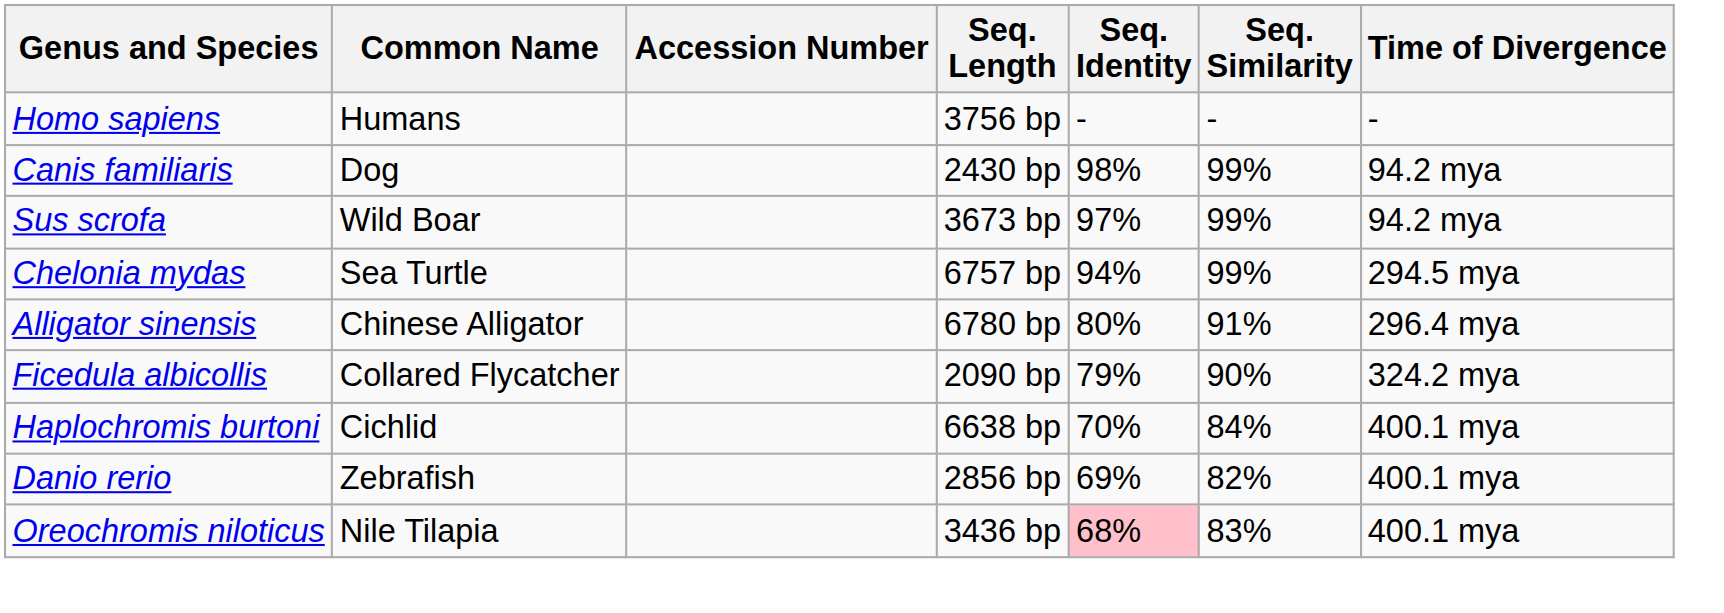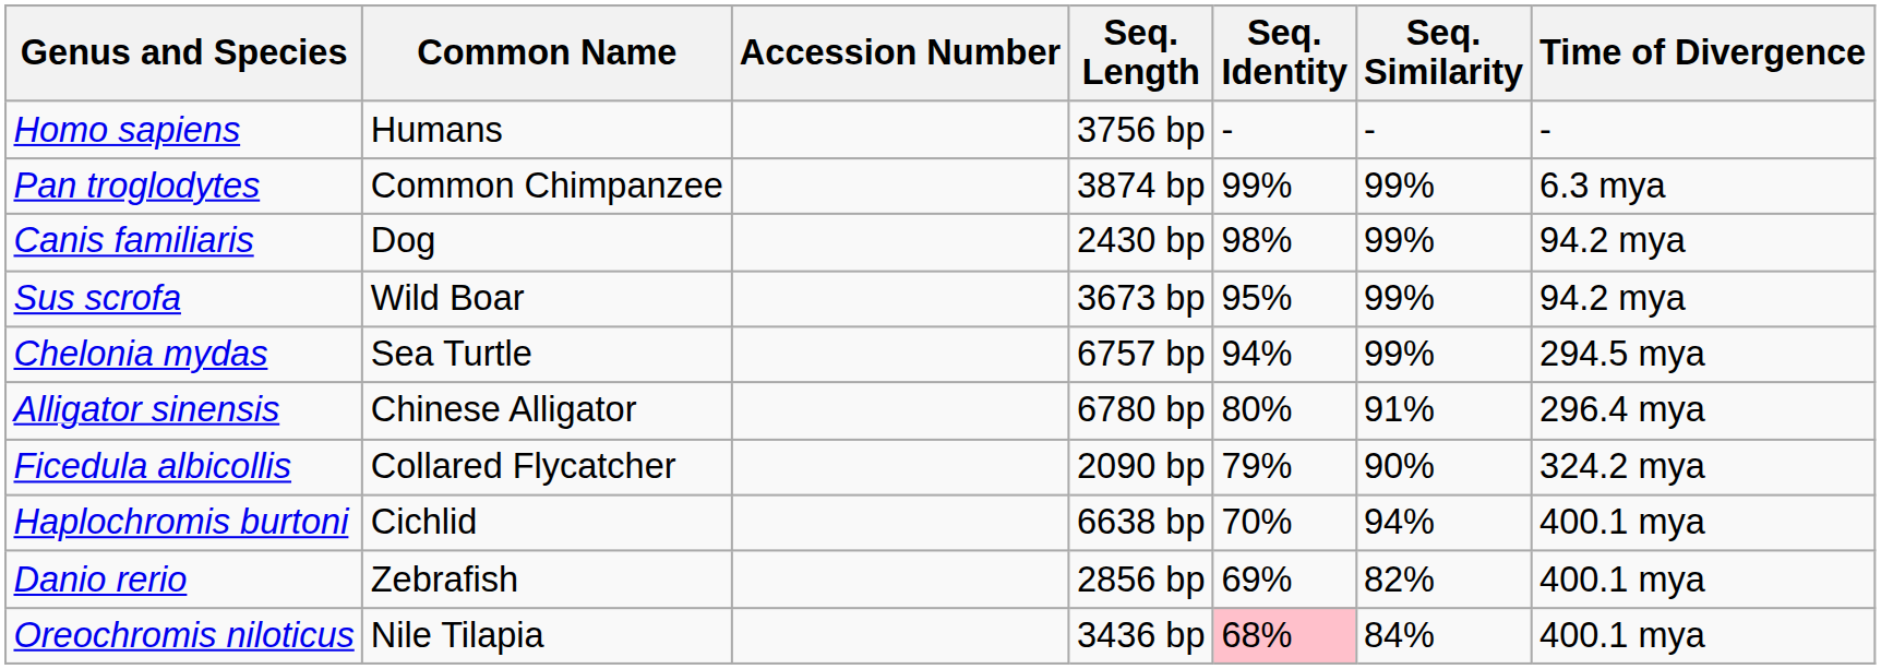 <table class="sortable wikitable">
 <tr>
 <th><strong>Genus and Species</strong></th>
 <th><strong>Common Name</strong></th>
 <th><strong>Accession Number</strong></th>
 <th><strong>Seq.<br>Length</strong></th>
 <th><strong>Seq.<br>Identity</strong></th>
 <th><strong>Seq.<br>Similarity</strong></th>
 <th><strong>Time of Divergence</strong></th>
 </tr>
 <tr>
 <td><a href='#'><em>Homo sapiens</em></a></td>
 <td>Humans</td>
 <td></td>
 <td>3756 bp</td>
 <td>-</td>
 <td>-</td>
 <td>-</td>
 </tr>
 <tr>
+<td><em><a href='#'>Pan troglodytes</a></em></td>
+<td>Common Chimpanzee</td>
+<td></td>
+<td>3874 bp</td>
+<td>99%</td>
+<td>99%</td>
+<td>6.3 mya</td>
+</tr>
+<tr>
 <td><em><a href='#'>Canis familiaris</a></em></td>
 <td>Dog</td>
 <td></td>
 <td>2430 bp</td>
 <td>98%</td>
 <td>99%</td>
 <td>94.2 mya</td>
 </tr>
 <tr>
 <td><em><a href='#'>Sus scrofa</a></em></td>
 <td>Wild Boar</td>
 <td></td>
 <td>3673 bp</td>
-<td>97%</td>
+<td>95%</td>
 <td>99%</td>
 <td>94.2 mya</td>
 </tr>
 <tr>
 <td><em><a href='#'>Chelonia mydas</a></em></td>
 <td>Sea Turtle</td>
 <td></td>
 <td>6757 bp</td>
 <td>94%</td>
 <td>99%</td>
 <td>294.5 mya</td>
 </tr>
 <tr>
 <td><em><a href='#'>Alligator sinensis</a></em></td>
 <td>Chinese Alligator</td>
 <td></td>
 <td>6780 bp</td>
 <td>80%</td>
 <td>91%</td>
 <td>296.4 mya</td>
 </tr>
 <tr>
 <td><em><a href='#'>Ficedula albicollis</a></em></td>
 <td>Collared Flycatcher</td>
 <td></td>
 <td>2090 bp</td>
 <td>79%</td>
 <td>90%</td>
 <td>324.2 mya</td>
 </tr>
 <tr>
 <td><em><a href='#'>Haplochromis burtoni</a></em></td>
 <td>Cichlid</td>
 <td></td>
 <td>6638 bp</td>
 <td>70%</td>
-<td>84%</td>
+<td>94%</td>
 <td>400.1 mya</td>
 </tr>
 <tr>
 <td><em><a href='#'>Danio rerio</a></em></td>
 <td>Zebrafish</td>
 <td></td>
 <td>2856 bp</td>
 <td>69%</td>
 <td>82%</td>
 <td>400.1 mya</td>
 </tr>
 <tr>
 <td><em><a href='#'>Oreochromis niloticus</a></em></td>
 <td>Nile Tilapia</td>
 <td></td>
 <td>3436 bp</td>
 <td style="background: pink;">68%</td>
-<td>83%</td>
+<td>84%</td>
 <td>400.1 mya</td>
 </tr>
 </table>
